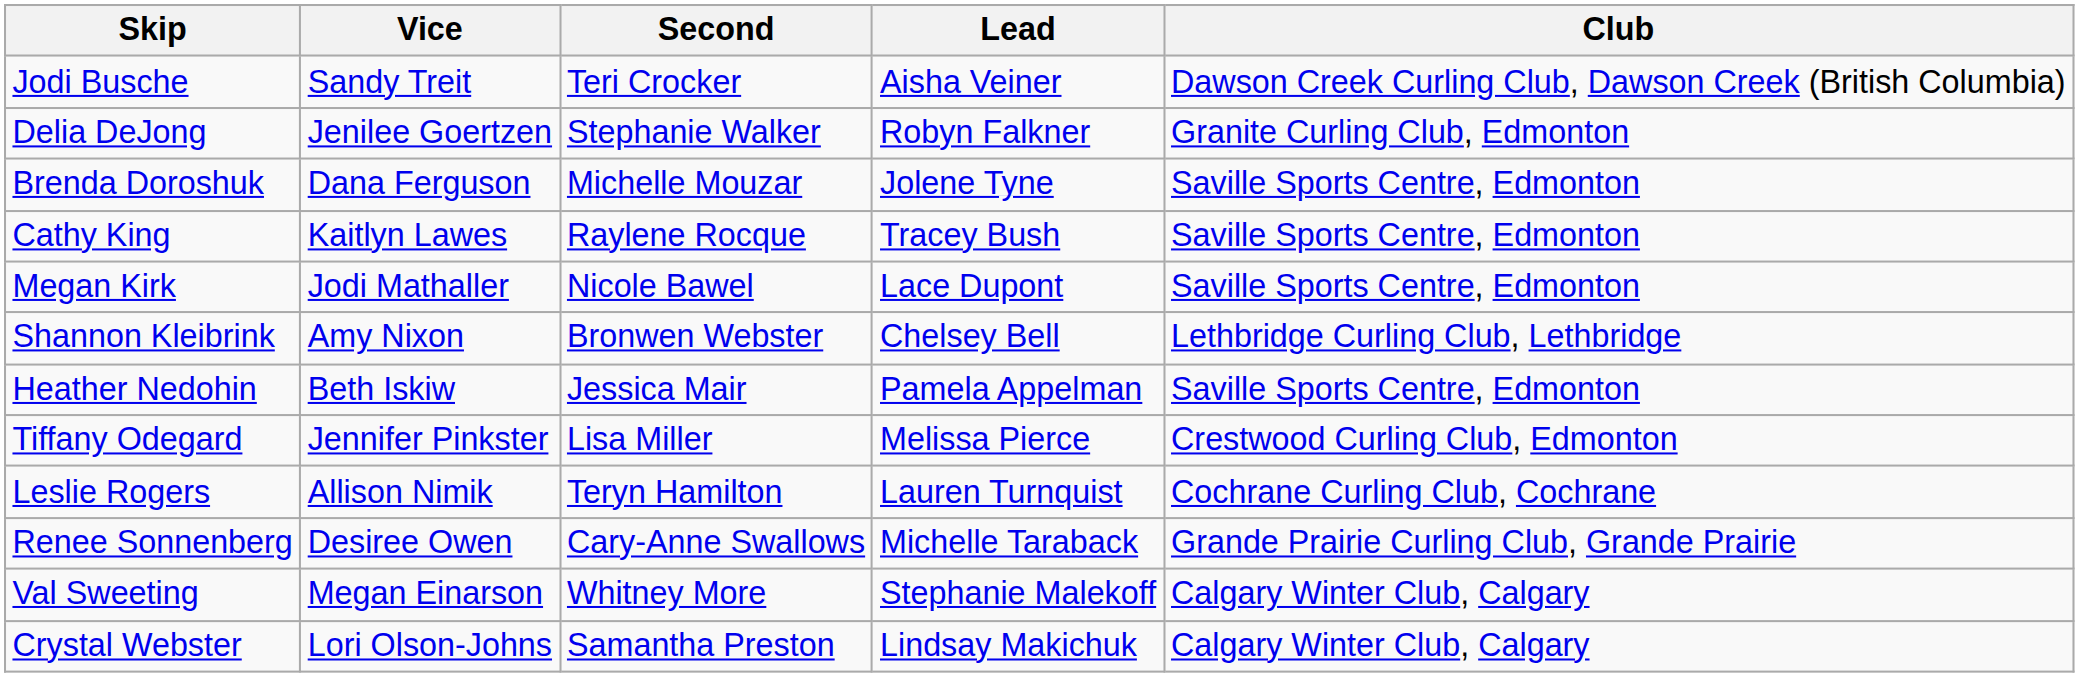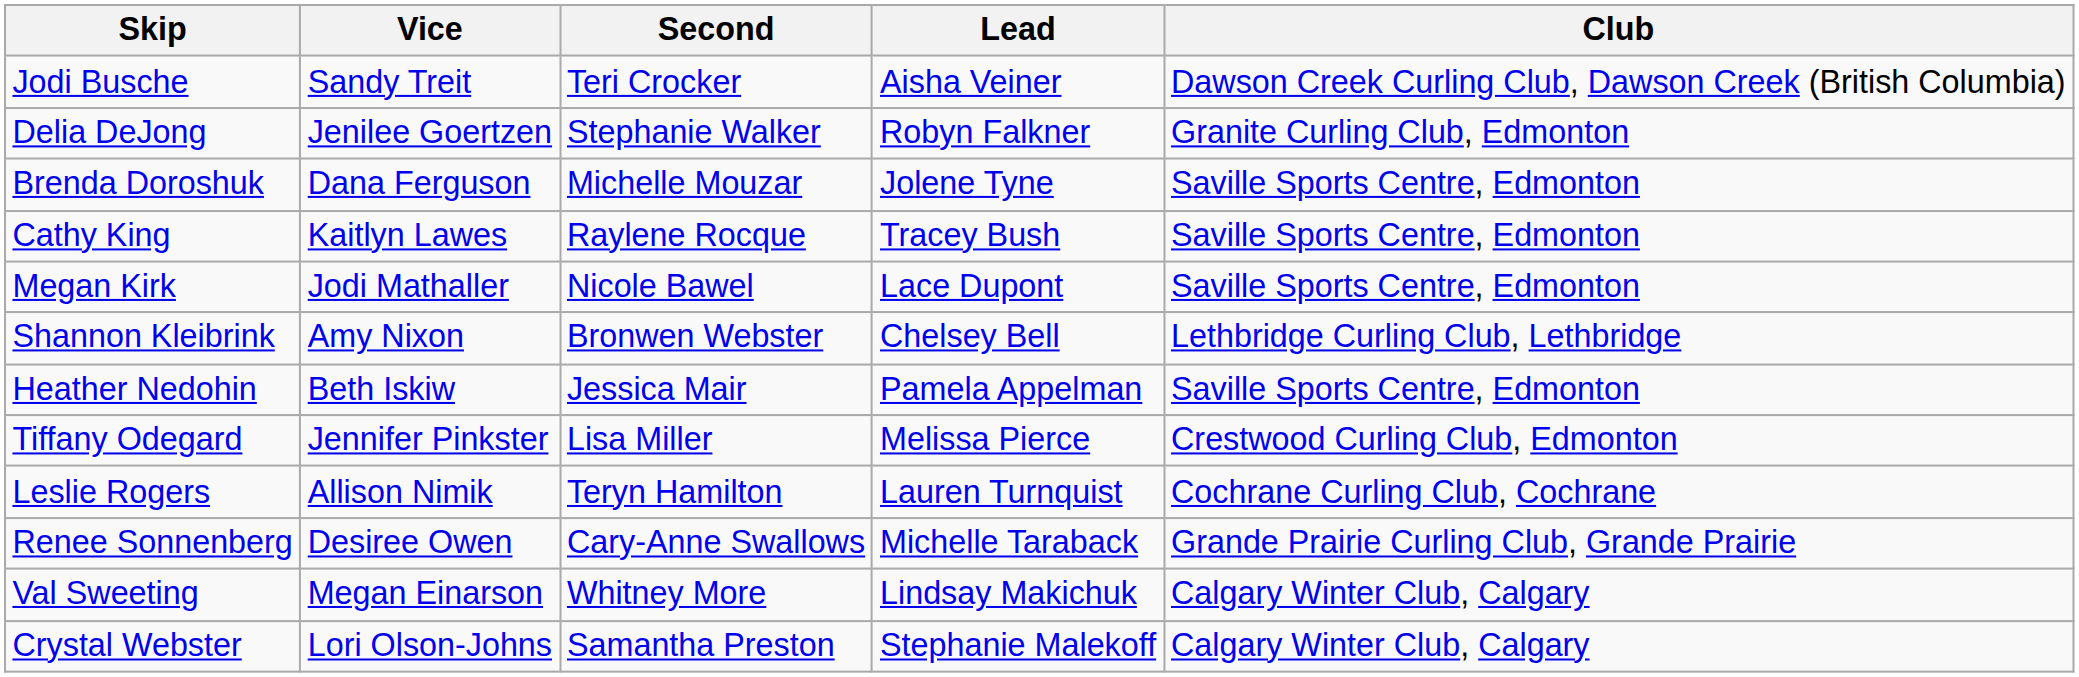 <table class="wikitable" border="1">
 <tr>
 <th>Skip</th>
 <th>Vice</th>
 <th>Second</th>
 <th>Lead</th>
 <th>Club</th>
 </tr>
 <tr>
 <td><a href='#'>Jodi Busche</a></td>
 <td><a href='#'>Sandy Treit</a></td>
 <td><a href='#'>Teri Crocker</a></td>
 <td><a href='#'>Aisha Veiner</a></td>
 <td><a href='#'>Dawson Creek Curling Club</a>, <a href='#'>Dawson Creek</a> (British Columbia)</td>
 </tr>
 <tr>
 <td><a href='#'>Delia DeJong</a></td>
 <td><a href='#'>Jenilee Goertzen</a></td>
 <td><a href='#'>Stephanie Walker</a></td>
 <td><a href='#'>Robyn Falkner</a></td>
 <td><a href='#'>Granite Curling Club</a>, <a href='#'>Edmonton</a></td>
 </tr>
 <tr>
 <td><a href='#'>Brenda Doroshuk</a></td>
 <td><a href='#'>Dana Ferguson</a></td>
 <td><a href='#'>Michelle Mouzar</a></td>
 <td><a href='#'>Jolene Tyne</a></td>
 <td><a href='#'>Saville Sports Centre</a>, <a href='#'>Edmonton</a></td>
 </tr>
 <tr>
 <td><a href='#'>Cathy King</a></td>
 <td><a href='#'>Kaitlyn Lawes</a></td>
 <td><a href='#'>Raylene Rocque</a></td>
 <td><a href='#'>Tracey Bush</a></td>
 <td><a href='#'>Saville Sports Centre</a>, <a href='#'>Edmonton</a></td>
 </tr>
 <tr>
 <td><a href='#'>Megan Kirk</a></td>
 <td><a href='#'>Jodi Mathaller</a></td>
 <td><a href='#'>Nicole Bawel</a></td>
 <td><a href='#'>Lace Dupont</a></td>
 <td><a href='#'>Saville Sports Centre</a>, <a href='#'>Edmonton</a></td>
 </tr>
 <tr>
 <td><a href='#'>Shannon Kleibrink</a></td>
 <td><a href='#'>Amy Nixon</a></td>
 <td><a href='#'>Bronwen Webster</a></td>
 <td><a href='#'>Chelsey Bell</a></td>
 <td><a href='#'>Lethbridge Curling Club</a>, <a href='#'>Lethbridge</a></td>
 </tr>
 <tr>
 <td><a href='#'>Heather Nedohin</a></td>
 <td><a href='#'>Beth Iskiw</a></td>
 <td><a href='#'>Jessica Mair</a></td>
 <td><a href='#'>Pamela Appelman</a></td>
 <td><a href='#'>Saville Sports Centre</a>, <a href='#'>Edmonton</a></td>
 </tr>
 <tr>
 <td><a href='#'>Tiffany Odegard</a></td>
 <td><a href='#'>Jennifer Pinkster</a></td>
 <td><a href='#'>Lisa Miller</a></td>
 <td><a href='#'>Melissa Pierce</a></td>
 <td><a href='#'>Crestwood Curling Club</a>, <a href='#'>Edmonton</a></td>
 </tr>
 <tr>
 <td><a href='#'>Leslie Rogers</a></td>
 <td><a href='#'>Allison Nimik</a></td>
 <td><a href='#'>Teryn Hamilton</a></td>
 <td><a href='#'>Lauren Turnquist</a></td>
 <td><a href='#'>Cochrane Curling Club</a>, <a href='#'>Cochrane</a></td>
 </tr>
 <tr>
 <td><a href='#'>Renee Sonnenberg</a></td>
 <td><a href='#'>Desiree Owen</a></td>
 <td><a href='#'>Cary-Anne Swallows</a></td>
 <td><a href='#'>Michelle Taraback</a></td>
 <td><a href='#'>Grande Prairie Curling Club</a>, <a href='#'>Grande Prairie</a></td>
 </tr>
 <tr>
 <td><a href='#'>Val Sweeting</a></td>
 <td><a href='#'>Megan Einarson</a></td>
 <td><a href='#'>Whitney More</a></td>
-<td><a href='#'>Stephanie Malekoff</a></td>
+<td><a href='#'>Lindsay Makichuk</a></td>
 <td><a href='#'>Calgary Winter Club</a>, <a href='#'>Calgary</a></td>
 </tr>
 <tr>
 <td><a href='#'>Crystal Webster</a></td>
 <td><a href='#'>Lori Olson-Johns</a></td>
 <td><a href='#'>Samantha Preston</a></td>
-<td><a href='#'>Lindsay Makichuk</a></td>
+<td><a href='#'>Stephanie Malekoff</a></td>
 <td><a href='#'>Calgary Winter Club</a>, <a href='#'>Calgary</a></td>
 </tr>
 </table>
